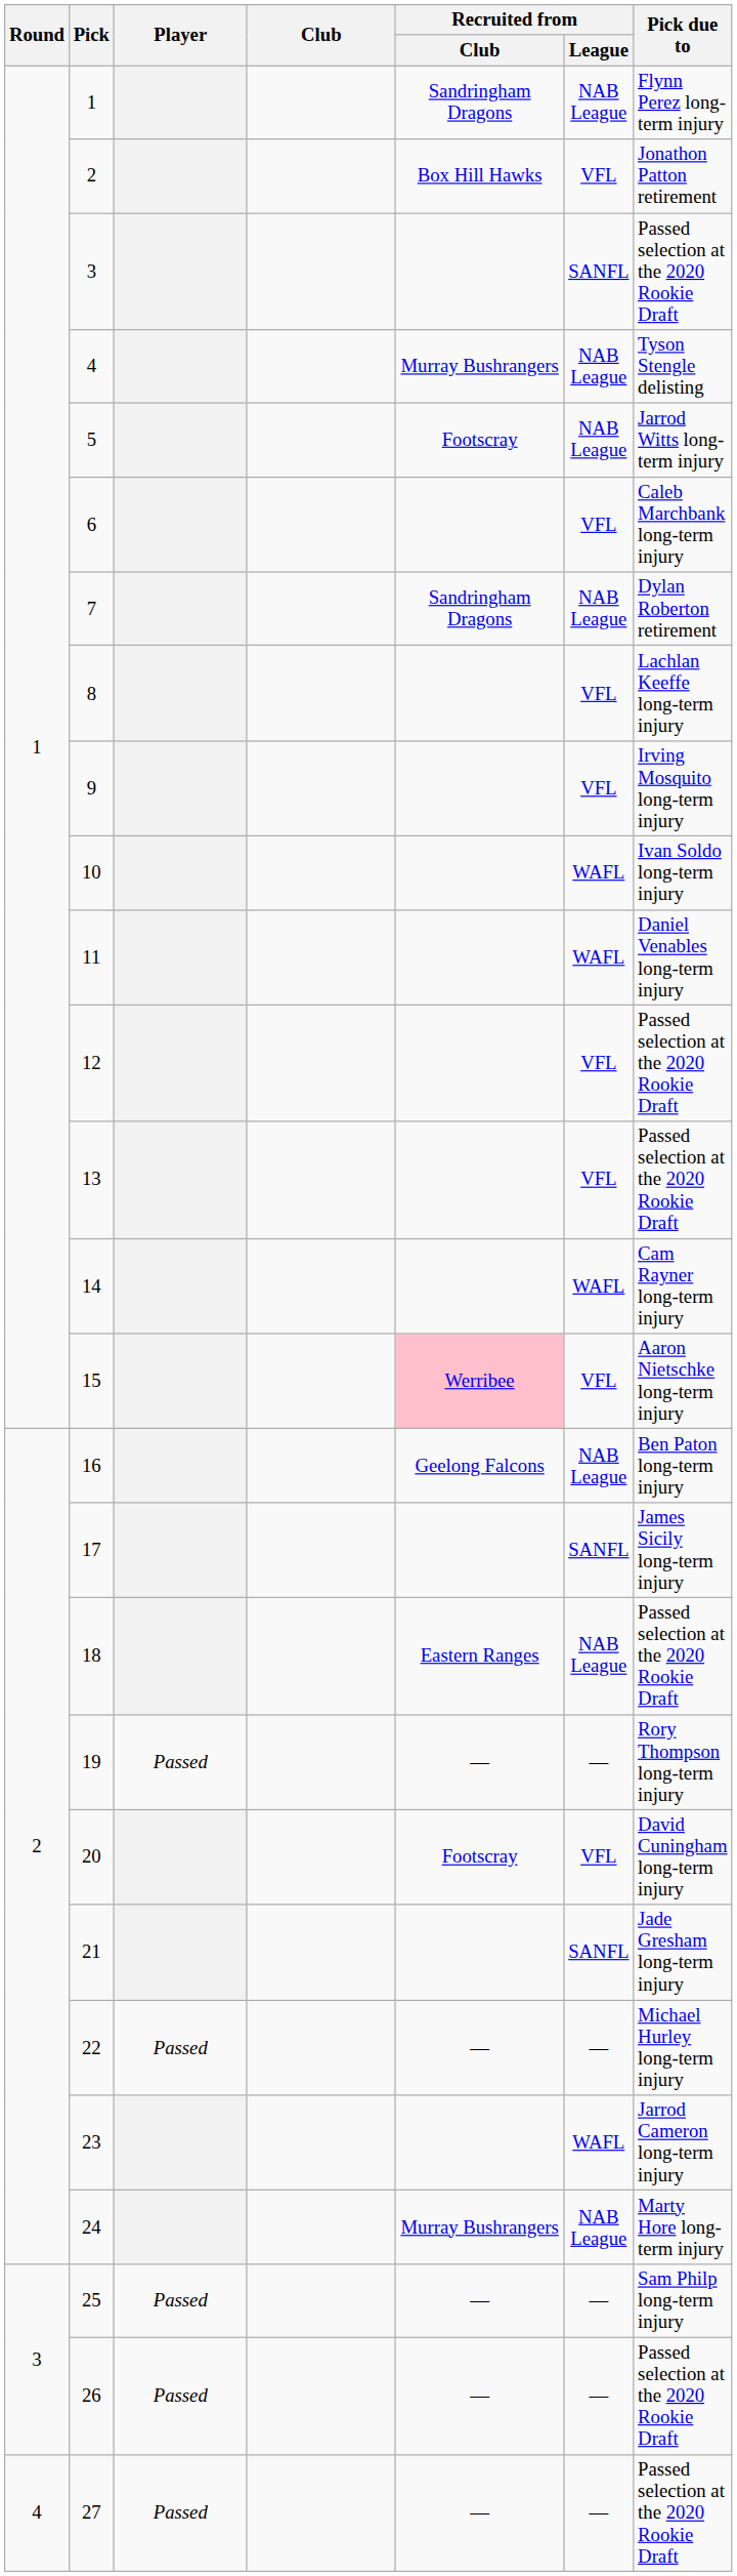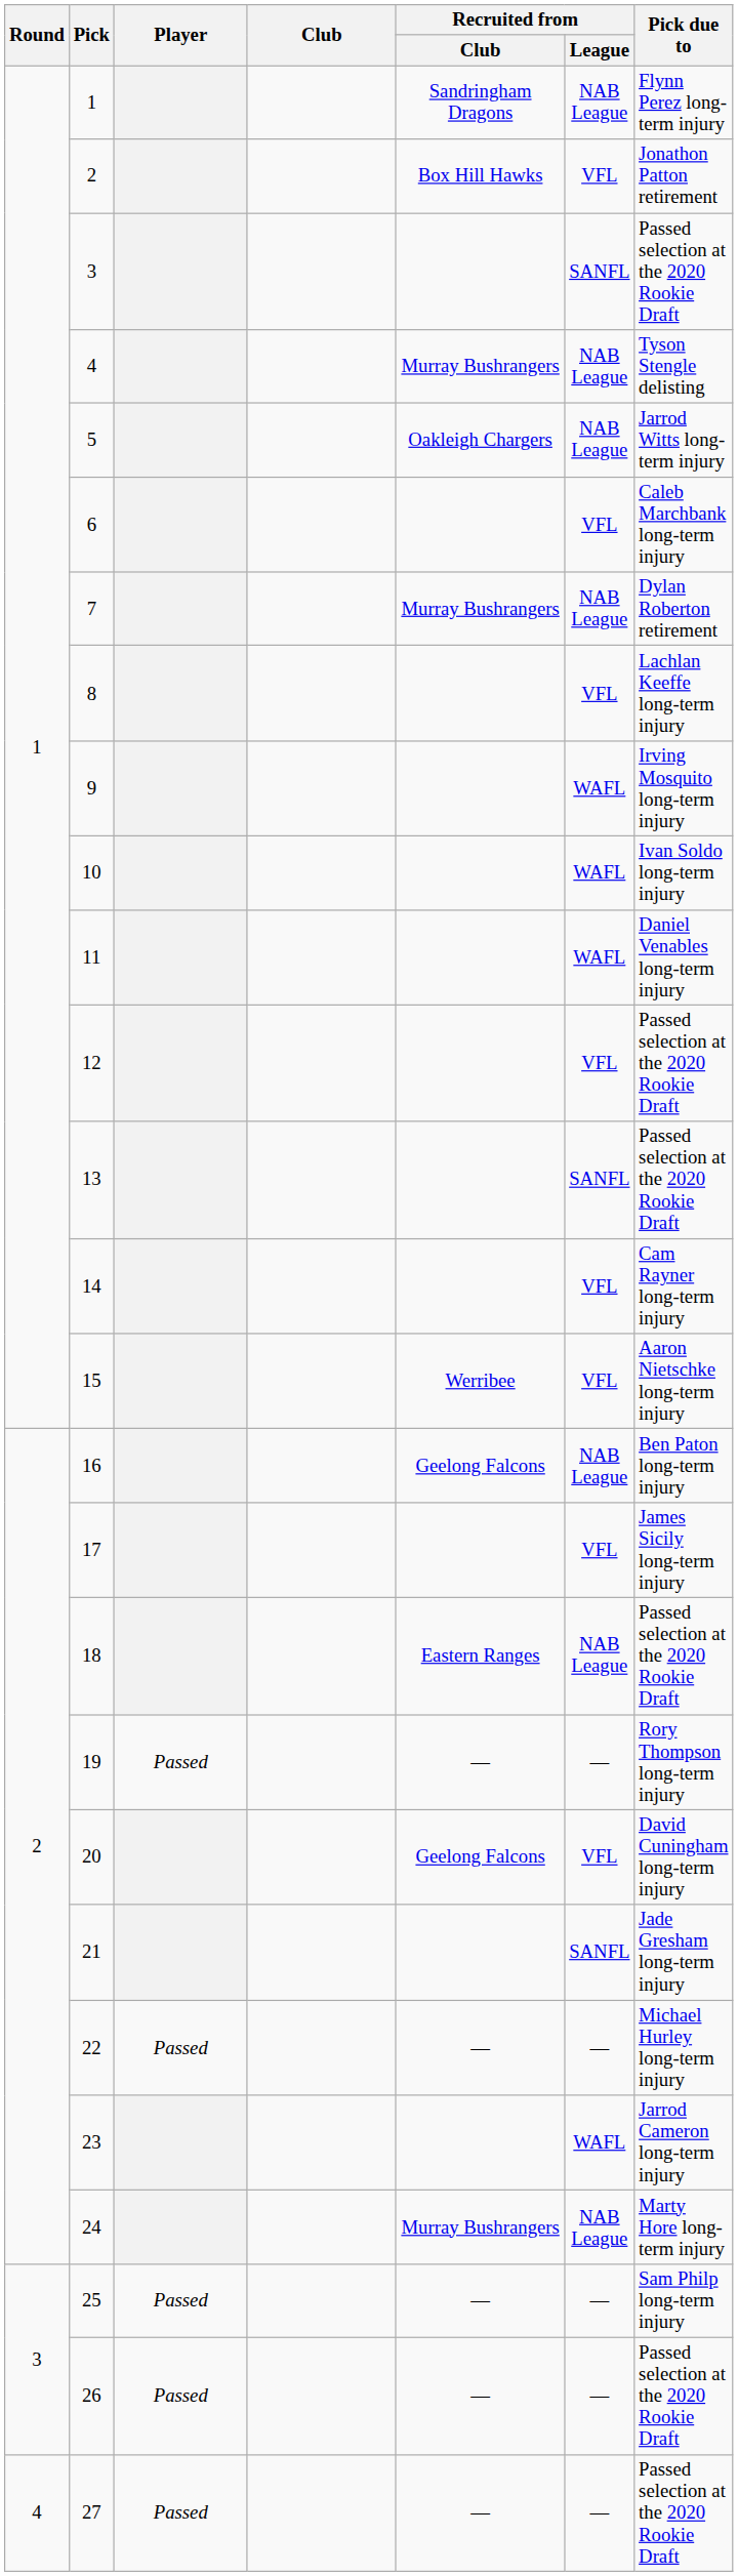 <table class="wikitable sortable plainrowheaders" style="text-align:center;">
 <tr>
 <th rowspan=2>Round</th>
 <th rowspan=2>Pick</th>
 <th rowspan=2 style="width: 90pt">Player</th>
 <th rowspan=2 style="width: 105pt">Club</th>
 <th colspan=2>Recruited from</th>
 <th class="unsortable" rowspan=2>Pick due to</th>
 </tr>
 <tr>
 <th style="width: 110pt">Club</th>
 <th>League</th>
 </tr>
 <tr>
 <td rowspan=15>1</td>
 <td>1</td>
 <th scope=row></th>
 <td></td>
 <td><a href='#'>Sandringham Dragons</a></td>
 <td><a href='#'>NAB League</a></td>
 <td style="text-align:left;"><a href='#'>Flynn Perez</a> long-term injury</td>
 </tr>
 <tr>
 <td>2</td>
 <th scope=row></th>
 <td></td>
 <td><a href='#'>Box Hill Hawks</a></td>
 <td><a href='#'>VFL</a></td>
 <td style="text-align:left;"><a href='#'>Jonathon Patton</a> retirement</td>
 </tr>
 <tr>
 <td>3</td>
 <th scope=row></th>
 <td></td>
 <td></td>
 <td><a href='#'>SANFL</a></td>
 <td style="text-align:left;">Passed selection at the <a href='#'>2020 Rookie Draft</a></td>
 </tr>
 <tr>
 <td>4</td>
 <th scope=row></th>
 <td></td>
 <td><a href='#'>Murray Bushrangers</a></td>
 <td><a href='#'>NAB League</a></td>
 <td style="text-align:left;"><a href='#'>Tyson Stengle</a> delisting</td>
 </tr>
 <tr>
 <td>5</td>
 <th scope=row></th>
 <td></td>
-<td><a href='#'>Footscray</a></td>
+<td><a href='#'>Oakleigh Chargers</a></td>
 <td><a href='#'>NAB League</a></td>
 <td style="text-align:left;"><a href='#'>Jarrod Witts</a> long-term injury</td>
 </tr>
 <tr>
 <td>6</td>
 <th scope=row></th>
 <td></td>
 <td></td>
 <td><a href='#'>VFL</a></td>
 <td style="text-align:left;"><a href='#'>Caleb Marchbank</a> long-term injury</td>
 </tr>
 <tr>
 <td>7</td>
 <th scope=row></th>
 <td></td>
-<td><a href='#'>Sandringham Dragons</a></td>
+<td><a href='#'>Murray Bushrangers</a></td>
 <td><a href='#'>NAB League</a></td>
 <td style="text-align:left;"><a href='#'>Dylan Roberton</a> retirement</td>
 </tr>
 <tr>
 <td>8</td>
 <th scope=row></th>
 <td></td>
 <td></td>
 <td><a href='#'>VFL</a></td>
 <td style="text-align:left;"><a href='#'>Lachlan Keeffe</a> long-term injury</td>
 </tr>
 <tr>
 <td>9</td>
 <th scope=row></th>
 <td></td>
 <td></td>
-<td><a href='#'>VFL</a></td>
+<td><a href='#'>WAFL</a></td>
 <td style="text-align:left;"><a href='#'>Irving Mosquito</a> long-term injury</td>
 </tr>
 <tr>
 <td>10</td>
 <th scope=row></th>
 <td></td>
 <td></td>
 <td><a href='#'>WAFL</a></td>
 <td style="text-align:left;"><a href='#'>Ivan Soldo</a> long-term injury</td>
 </tr>
 <tr>
 <td>11</td>
 <th scope=row></th>
 <td></td>
 <td></td>
 <td><a href='#'>WAFL</a></td>
 <td style="text-align:left;"><a href='#'>Daniel Venables</a> long-term injury</td>
 </tr>
 <tr>
 <td>12</td>
 <th scope=row></th>
 <td></td>
 <td></td>
 <td><a href='#'>VFL</a></td>
 <td style="text-align:left;">Passed selection at the <a href='#'>2020 Rookie Draft</a></td>
 </tr>
 <tr>
 <td>13</td>
 <th scope=row></th>
 <td></td>
 <td></td>
-<td><a href='#'>VFL</a></td>
+<td><a href='#'>SANFL</a></td>
 <td style="text-align:left;">Passed selection at the <a href='#'>2020 Rookie Draft</a></td>
 </tr>
 <tr>
 <td>14</td>
 <th scope=row></th>
 <td></td>
 <td></td>
-<td><a href='#'>WAFL</a></td>
+<td><a href='#'>VFL</a></td>
 <td style="text-align:left;"><a href='#'>Cam Rayner</a> long-term injury</td>
 </tr>
 <tr>
 <td>15</td>
 <th scope=row></th>
 <td></td>
-<td style="background: pink;"><a href='#'>Werribee</a></td>
+<td><a href='#'>Werribee</a></td>
 <td><a href='#'>VFL</a></td>
 <td style="text-align:left;"><a href='#'>Aaron Nietschke</a> long-term injury</td>
 </tr>
 <tr>
 <td rowspan="9">2</td>
 <td>16</td>
 <th scope=row></th>
 <td></td>
 <td><a href='#'>Geelong Falcons</a></td>
 <td><a href='#'>NAB League</a></td>
 <td style="text-align:left;"><a href='#'>Ben Paton</a> long-term injury</td>
 </tr>
 <tr>
 <td>17</td>
 <th scope=row></th>
 <td></td>
 <td></td>
-<td><a href='#'>SANFL</a></td>
+<td><a href='#'>VFL</a></td>
 <td style="text-align:left;"><a href='#'>James Sicily</a> long-term injury</td>
 </tr>
 <tr>
 <td>18</td>
 <th scope=row></th>
 <td></td>
 <td><a href='#'>Eastern Ranges</a></td>
 <td><a href='#'>NAB League</a></td>
 <td style="text-align:left;">Passed selection at the <a href='#'>2020 Rookie Draft</a></td>
 </tr>
 <tr>
 <td>19</td>
 <td><em>Passed</em></td>
 <td></td>
 <td>—</td>
 <td>—</td>
 <td style="text-align:left;"><a href='#'>Rory Thompson</a> long-term injury</td>
 </tr>
 <tr>
 <td>20</td>
 <th scope=row></th>
 <td></td>
-<td><a href='#'>Footscray</a></td>
+<td><a href='#'>Geelong Falcons</a></td>
 <td><a href='#'>VFL</a></td>
 <td style="text-align:left;"><a href='#'>David Cuningham</a> long-term injury</td>
 </tr>
 <tr>
 <td>21</td>
 <th scope=row></th>
 <td></td>
 <td></td>
 <td><a href='#'>SANFL</a></td>
 <td style="text-align:left;"><a href='#'>Jade Gresham</a> long-term injury</td>
 </tr>
 <tr>
 <td>22</td>
 <td><em>Passed</em></td>
 <td></td>
 <td>—</td>
 <td>—</td>
 <td style="text-align:left;"><a href='#'>Michael Hurley</a> long-term injury</td>
 </tr>
 <tr>
 <td>23</td>
 <th scope=row></th>
 <td></td>
 <td></td>
 <td><a href='#'>WAFL</a></td>
 <td style="text-align:left;"><a href='#'>Jarrod Cameron</a> long-term injury</td>
 </tr>
 <tr>
 <td>24</td>
 <th scope=row></th>
 <td></td>
 <td><a href='#'>Murray Bushrangers</a></td>
 <td><a href='#'>NAB League</a></td>
 <td style="text-align:left;"><a href='#'>Marty Hore</a> long-term injury</td>
 </tr>
 <tr>
 <td rowspan="2">3</td>
 <td>25</td>
 <td><em>Passed</em></td>
 <td></td>
 <td>—</td>
 <td>—</td>
 <td style="text-align:left;"><a href='#'>Sam Philp</a> long-term injury</td>
 </tr>
 <tr>
 <td>26</td>
 <td><em>Passed</em></td>
 <td></td>
 <td>—</td>
 <td>—</td>
 <td style="text-align:left;">Passed selection at the <a href='#'>2020 Rookie Draft</a></td>
 </tr>
 <tr>
 <td>4</td>
 <td>27</td>
 <td><em>Passed</em></td>
 <td></td>
 <td>—</td>
 <td>—</td>
 <td style="text-align:left;">Passed selection at the <a href='#'>2020 Rookie Draft</a></td>
 </tr>
 </table>
